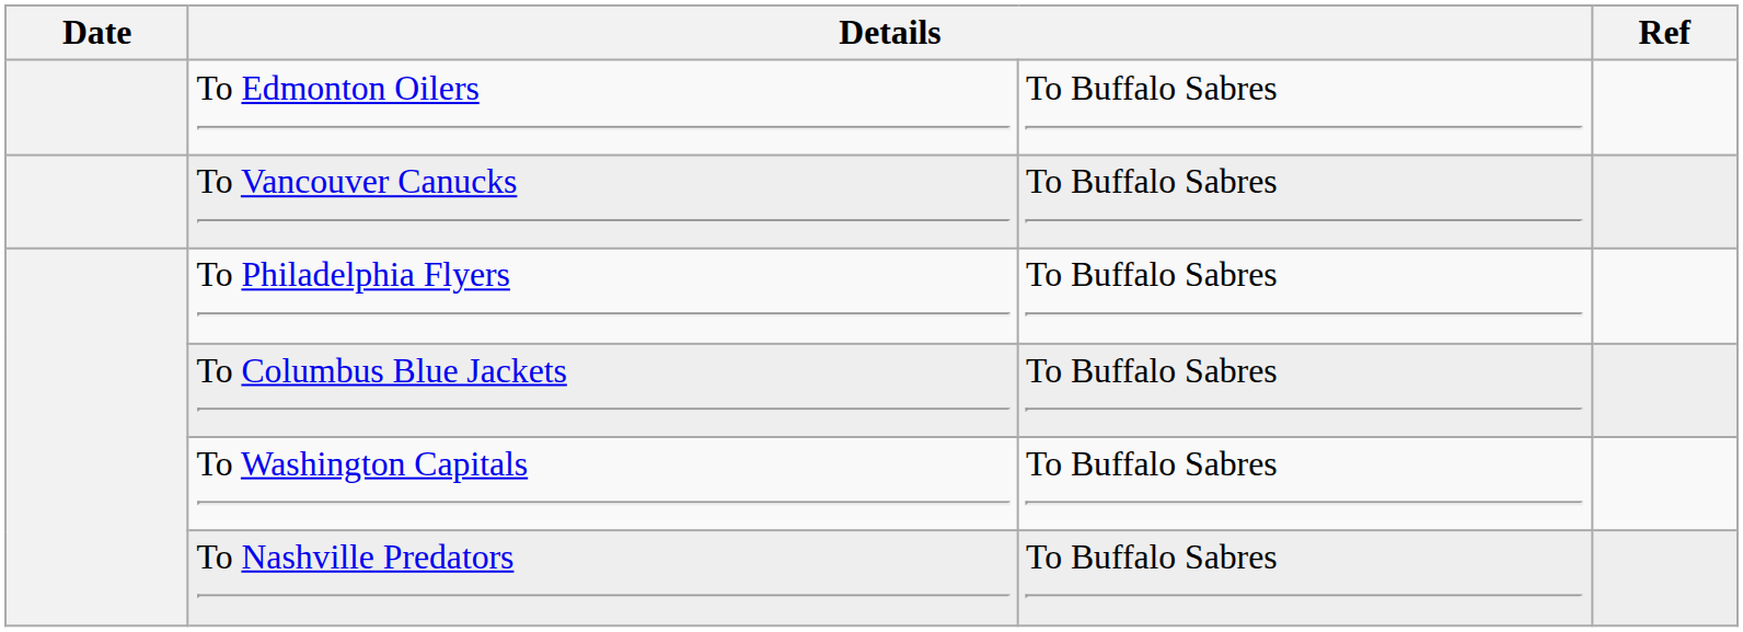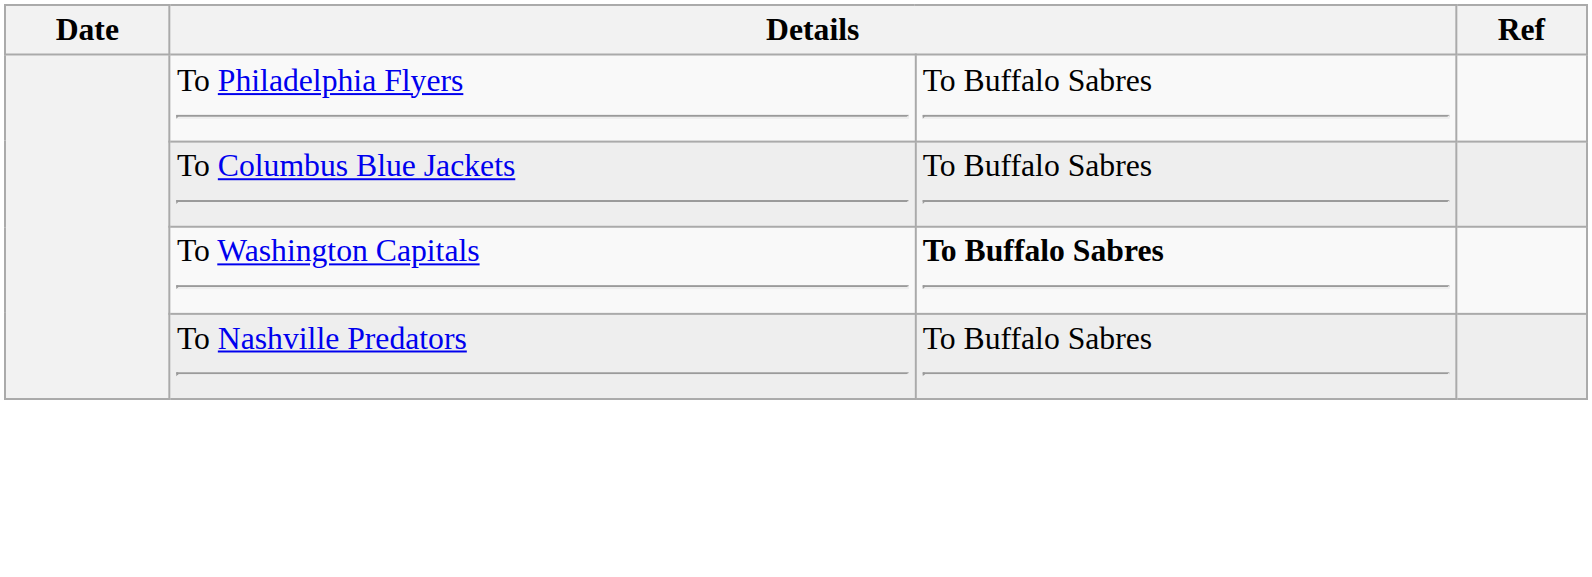 <table class="wikitable plainrowheaders" style="width: 50em;">
 <tr>
 <th scope="col">Date</th>
 <th scope="col" colspan="2">Details</th>
 <th scope="col">Ref</th>
-</tr>
-<tr>
-<th scope="row"></th>
-<td valign="top">To <a href='#'>Edmonton Oilers</a><hr></td>
-<td valign="top">To Buffalo Sabres<hr></td>
-<td></td>
-</tr>
-<tr bgcolor="#eeeeee">
-<th scope="row"></th>
-<td valign="top">To <a href='#'>Vancouver Canucks</a><hr></td>
-<td valign="top">To Buffalo Sabres<hr></td>
-<td></td>
 </tr>
 <tr>
 <th scope="row" rowspan=4></th>
 <td valign="top">To <a href='#'>Philadelphia Flyers</a> <hr></td>
 <td valign="top">To Buffalo Sabres <hr></td>
 <td></td>
 </tr>
 <tr bgcolor="#eeeeee">
 <td valign="top">To <a href='#'>Columbus Blue Jackets</a> <hr></td>
 <td valign="top">To Buffalo Sabres <hr></td>
 <td></td>
 </tr>
 <tr>
 <td valign="top">To <a href='#'>Washington Capitals</a> <hr></td>
-<td valign="top">To Buffalo Sabres <hr></td>
+<td valign="top"><strong>To Buffalo Sabres <hr></strong></td>
 <td></td>
 </tr>
 <tr bgcolor="#eeeeee">
 <td valign="top">To <a href='#'>Nashville Predators</a> <hr></td>
 <td valign="top">To Buffalo Sabres <hr></td>
 <td></td>
 </tr>
 </table>
